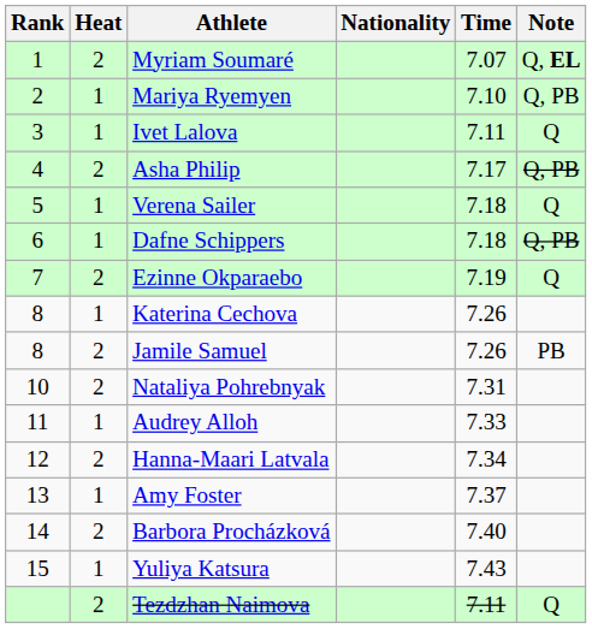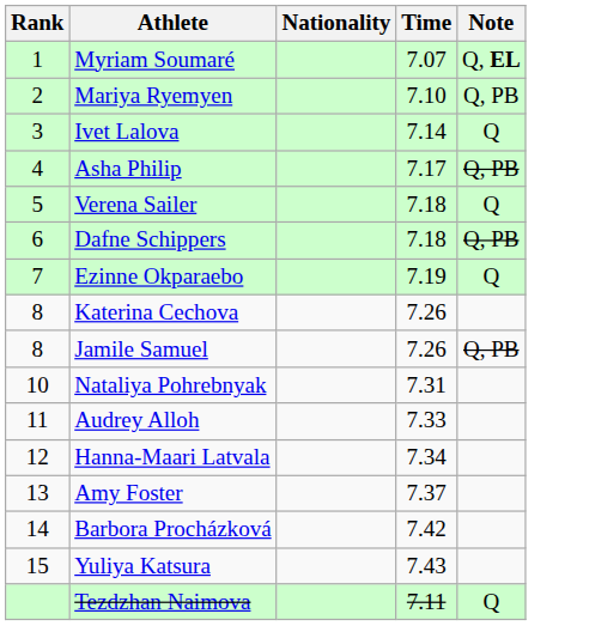 <table class="wikitable sortable" style="text-align:center">
 <tr>
 <th>Rank</th>
-<th>Heat</th>
 <th>Athlete</th>
 <th>Nationality</th>
 <th>Time</th>
 <th>Note</th>
 </tr>
 <tr bgcolor=ccffcc>
 <td>1</td>
-<td>2</td>
 <td align=left><a href='#'>Myriam Soumaré</a></td>
 <td align=left></td>
 <td>7.07</td>
 <td>Q, <strong>EL</strong></td>
 </tr>
 <tr bgcolor=ccffcc>
 <td>2</td>
-<td>1</td>
 <td align=left><a href='#'>Mariya Ryemyen</a></td>
 <td align=left></td>
 <td>7.10</td>
 <td>Q, PB</td>
 </tr>
 <tr bgcolor=ccffcc>
 <td>3</td>
-<td>1</td>
 <td align=left><a href='#'>Ivet Lalova</a></td>
 <td align=left></td>
-<td>7.11</td>
+<td>7.14</td>
 <td>Q</td>
 </tr>
 <tr bgcolor=ccffcc>
 <td>4</td>
-<td>2</td>
 <td align=left><a href='#'>Asha Philip</a></td>
 <td align=left></td>
 <td>7.17</td>
 <td><s>Q, PB</s></td>
 </tr>
 <tr bgcolor=ccffcc>
 <td>5</td>
-<td>1</td>
 <td align=left><a href='#'>Verena Sailer</a></td>
 <td align=left></td>
 <td>7.18</td>
 <td>Q</td>
 </tr>
 <tr bgcolor=ccffcc>
 <td>6</td>
-<td>1</td>
 <td align=left><a href='#'>Dafne Schippers</a></td>
 <td align=left></td>
 <td>7.18</td>
 <td><s>Q, PB</s></td>
 </tr>
 <tr bgcolor=ccffcc>
 <td>7</td>
-<td>2</td>
 <td align=left><a href='#'>Ezinne Okparaebo</a></td>
 <td align=left></td>
 <td>7.19</td>
 <td>Q</td>
 </tr>
 <tr>
 <td>8</td>
-<td>1</td>
 <td align=left><a href='#'>Katerina Cechova</a></td>
 <td align=left></td>
 <td>7.26</td>
 <td></td>
 </tr>
 <tr>
 <td>8</td>
-<td>2</td>
 <td align=left><a href='#'>Jamile Samuel</a></td>
 <td align=left></td>
 <td>7.26</td>
-<td>PB</td>
+<td><s>Q, PB</s></td>
 </tr>
 <tr>
 <td>10</td>
-<td>2</td>
 <td align=left><a href='#'>Nataliya Pohrebnyak</a></td>
 <td align=left></td>
 <td>7.31</td>
 <td></td>
 </tr>
 <tr>
 <td>11</td>
-<td>1</td>
 <td align=left><a href='#'>Audrey Alloh</a></td>
 <td align=left></td>
 <td>7.33</td>
 <td></td>
 </tr>
 <tr>
 <td>12</td>
-<td>2</td>
 <td align=left><a href='#'>Hanna-Maari Latvala</a></td>
 <td align=left></td>
 <td>7.34</td>
 <td></td>
 </tr>
 <tr>
 <td>13</td>
-<td>1</td>
 <td align=left><a href='#'>Amy Foster</a></td>
 <td align=left></td>
 <td>7.37</td>
 <td></td>
 </tr>
 <tr>
 <td>14</td>
-<td>2</td>
 <td align=left><a href='#'>Barbora Procházková</a></td>
 <td align=left></td>
-<td>7.40</td>
+<td>7.42</td>
 <td></td>
 </tr>
 <tr>
 <td>15</td>
-<td>1</td>
 <td align=left><a href='#'>Yuliya Katsura</a></td>
 <td align=left></td>
 <td>7.43</td>
 <td></td>
 </tr>
 <tr bgcolor=ccffcc>
 <td></td>
-<td>2</td>
 <td align=left><s><a href='#'>Tezdzhan Naimova</a> </s></td>
 <td align=left><s> </s></td>
 <td><s>7.11 </s></td>
 <td>Q</td>
 </tr>
 </table>
